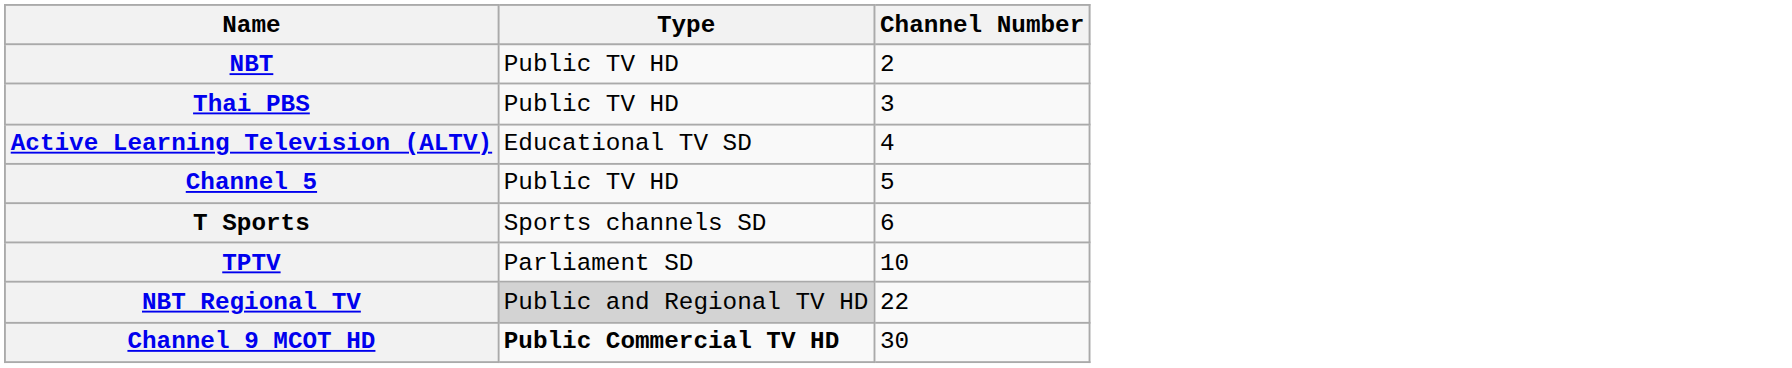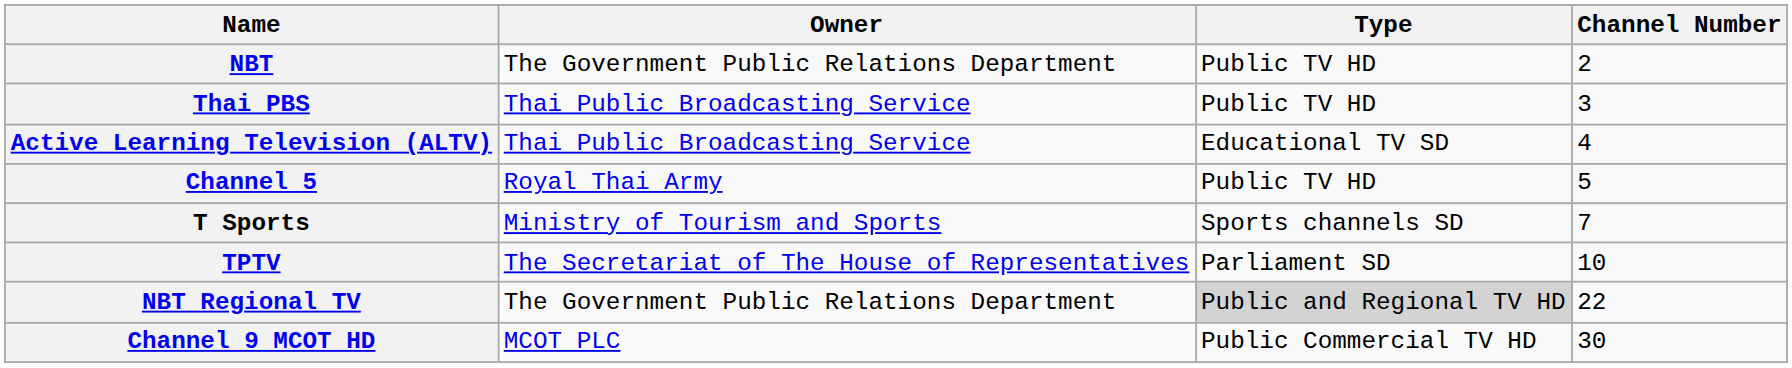 <table class="wikitable">
 <tr style="background:#ccc;">
 <th>Name</th>
+<th>Owner</th>
 <th>Type</th>
 <th>Channel Number</th>
 </tr>
 <tr>
 <th><a href='#'>NBT</a></th>
+<td>The Government Public Relations Department</td>
 <td>Public TV HD</td>
 <td>2</td>
 </tr>
 <tr>
 <th><a href='#'>Thai PBS</a></th>
+<td><a href='#'>Thai Public Broadcasting Service</a></td>
 <td>Public TV HD</td>
 <td>3</td>
 </tr>
 <tr>
 <th><a href='#'>Active Learning Television (ALTV)</a></th>
+<td><a href='#'>Thai Public Broadcasting Service</a></td>
 <td>Educational TV SD</td>
 <td>4</td>
 </tr>
 <tr>
 <th><a href='#'>Channel 5</a></th>
+<td><a href='#'>Royal Thai Army</a></td>
 <td>Public TV HD</td>
 <td>5</td>
 </tr>
 <tr>
 <th>T Sports</th>
+<td><a href='#'>Ministry of Tourism and Sports</a></td>
 <td>Sports channels SD</td>
-<td>6</td>
+<td>7</td>
 </tr>
 <tr>
 <th><a href='#'>TPTV</a></th>
+<td><a href='#'>The Secretariat of The House of Representatives</a></td>
 <td>Parliament SD</td>
 <td>10</td>
 </tr>
 <tr>
 <th><a href='#'>NBT Regional TV</a></th>
+<td>The Government Public Relations Department</td>
 <td style="background: lightgrey;">Public and Regional TV HD</td>
 <td>22</td>
 </tr>
 <tr>
 <th><a href='#'>Channel 9 MCOT HD</a></th>
-<td><strong>Public Commercial TV HD</strong></td>
+<td><a href='#'>MCOT PLC</a></td>
+<td>Public Commercial TV HD</td>
 <td>30</td>
 </tr>
 </table>
